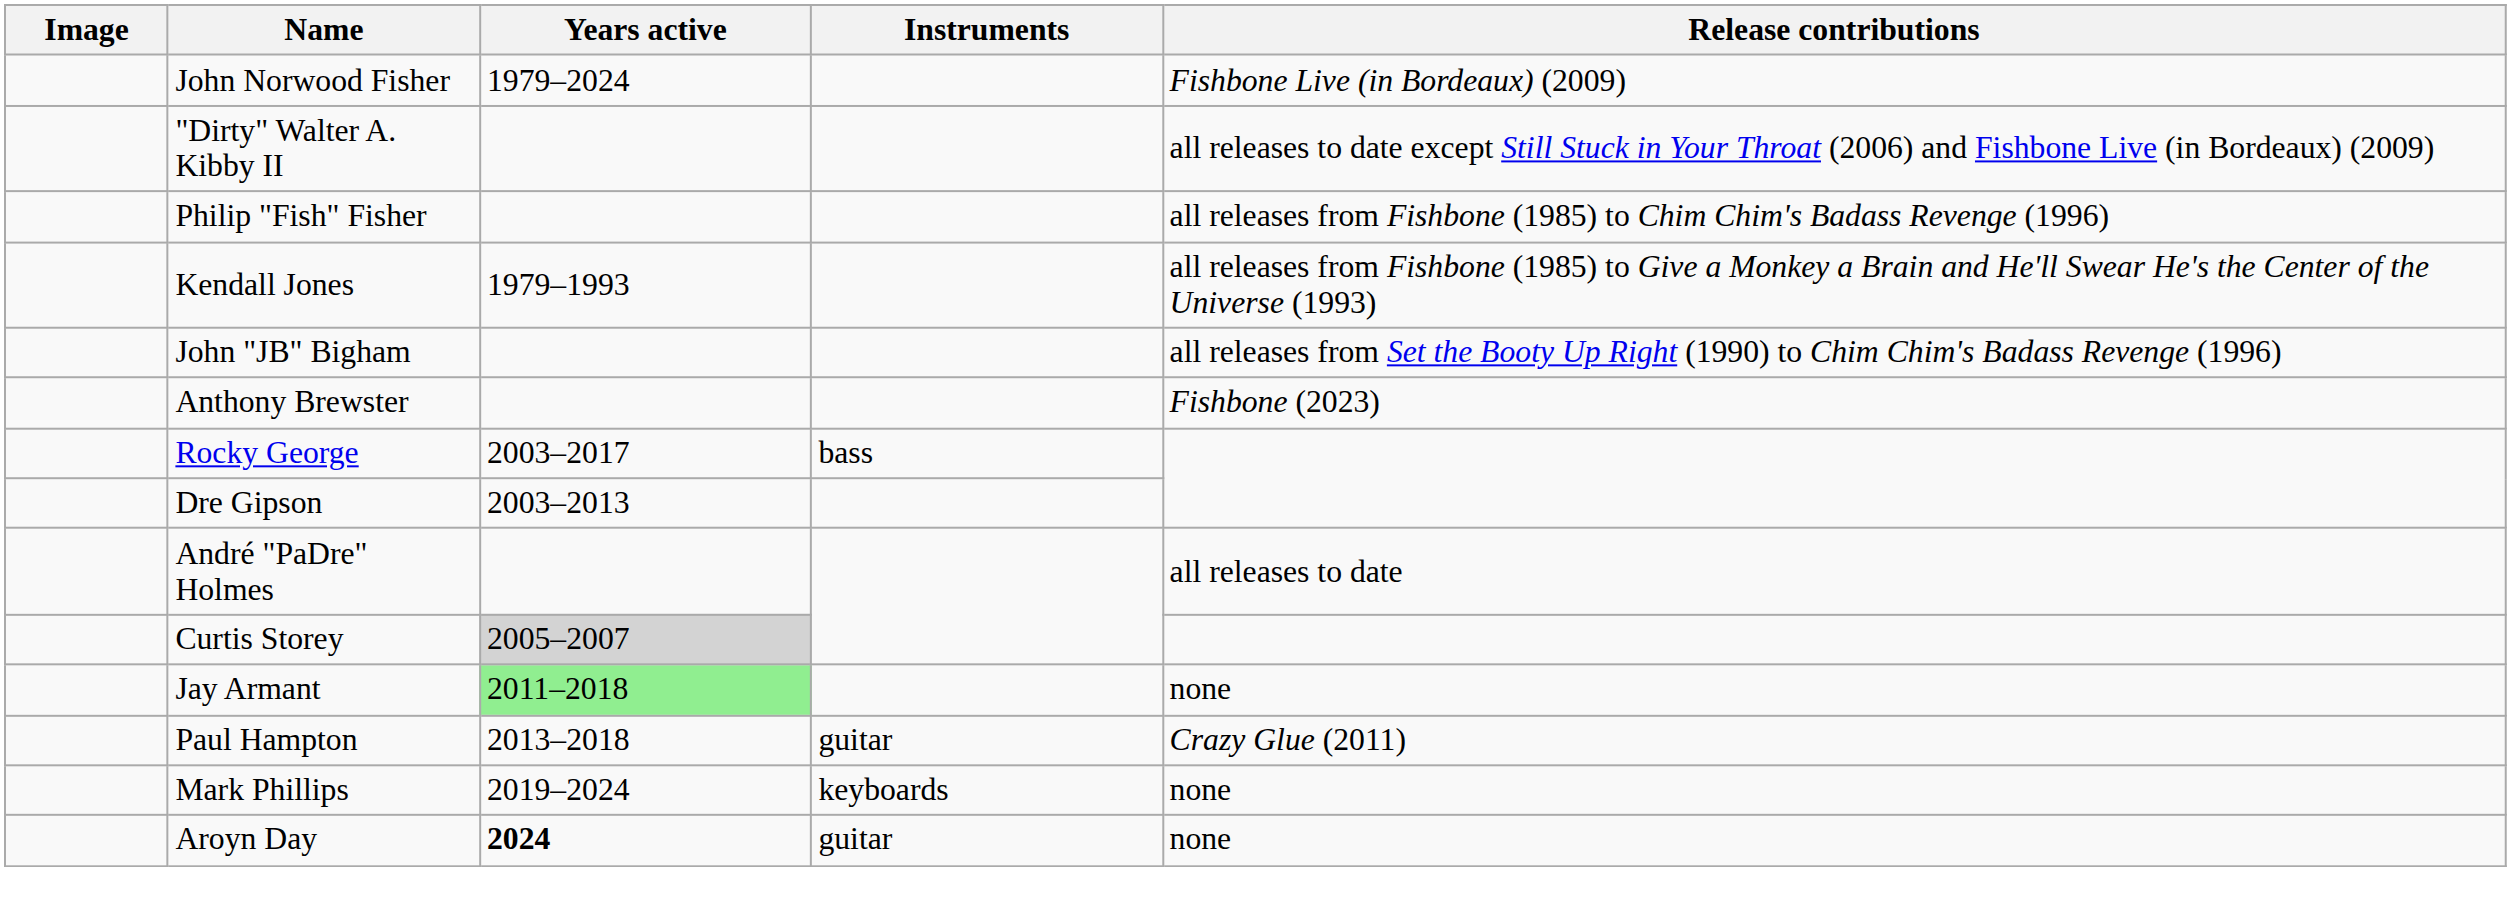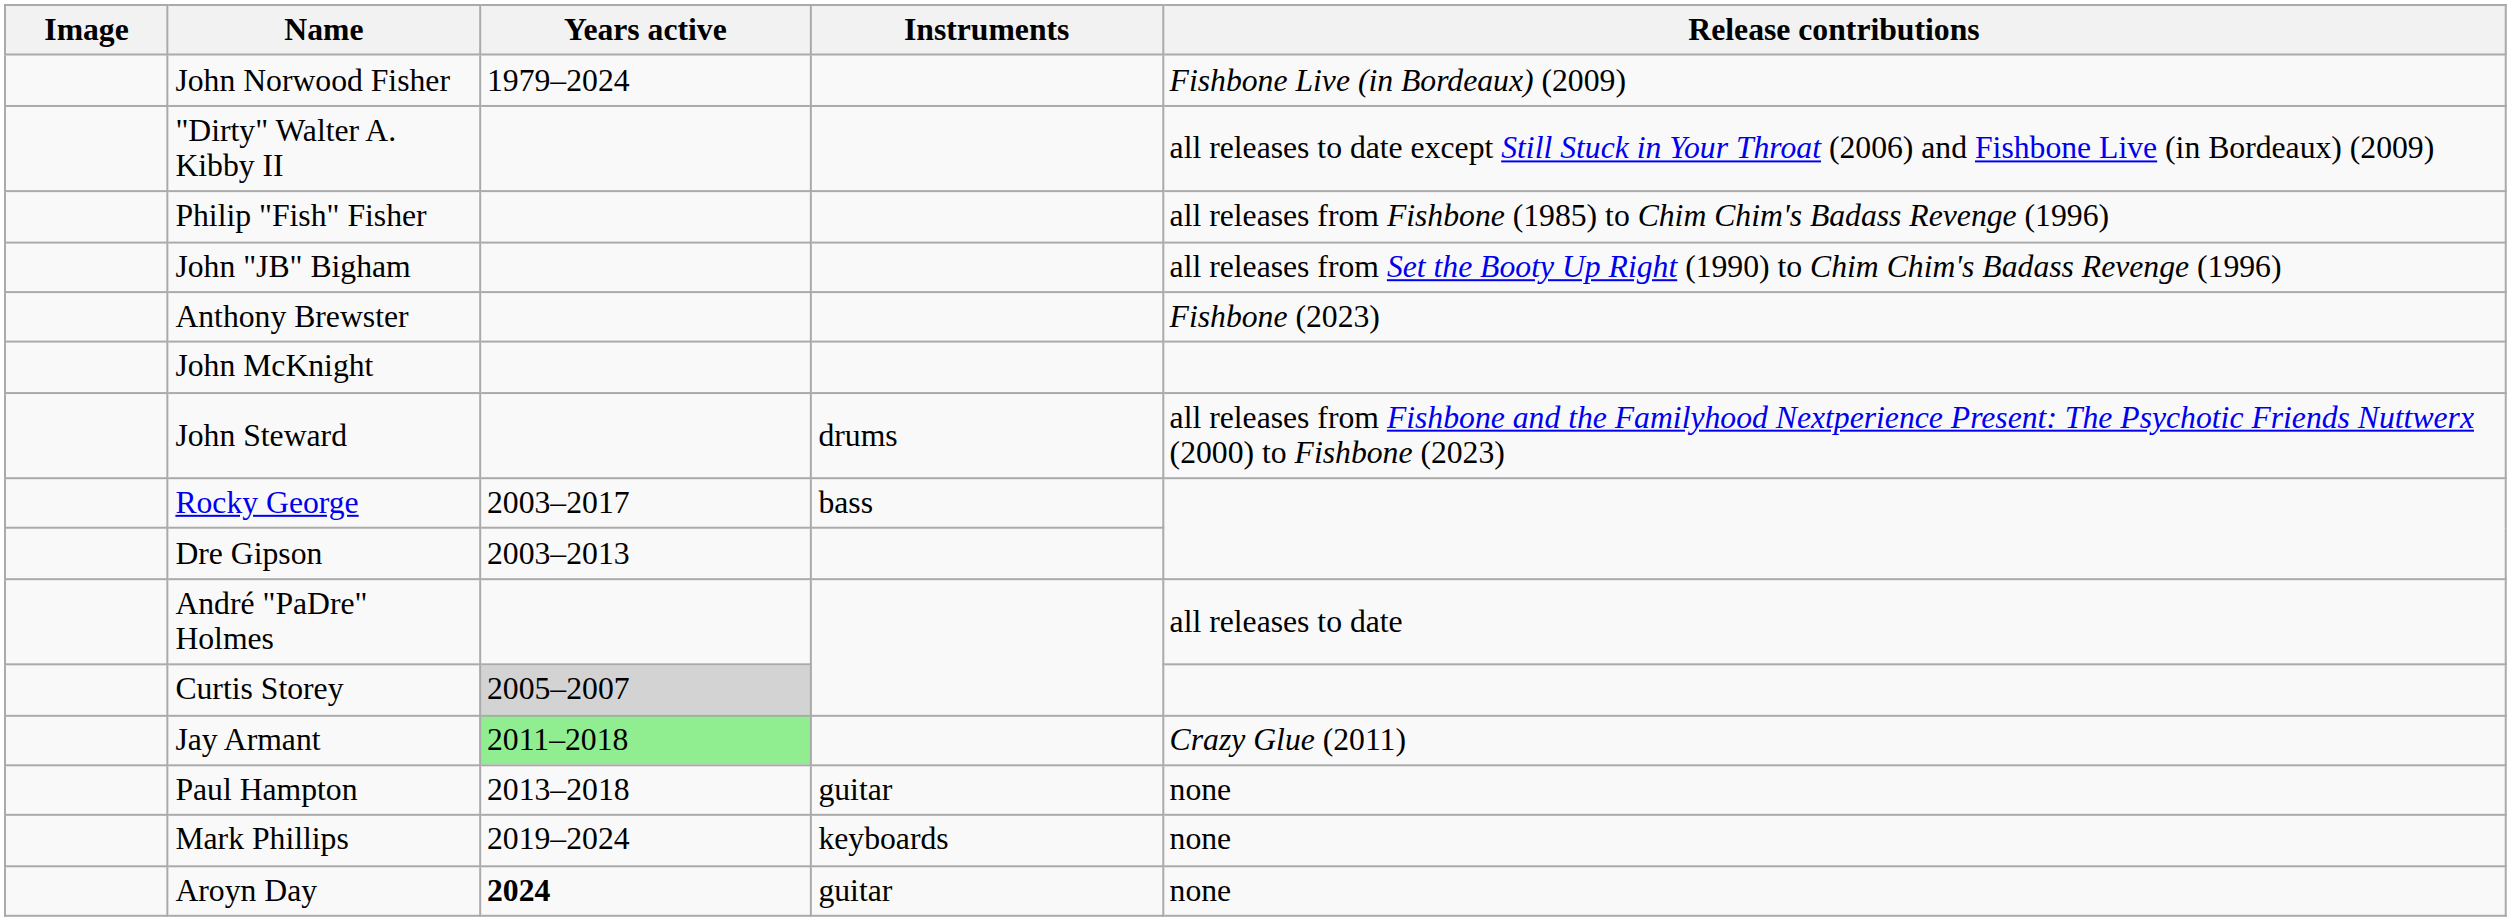 <table class="wikitable" width="100%" border="1">
 <tr>
 <th width="75">Image</th>
 <th width="150">Name</th>
 <th width="160">Years active</th>
 <th width="170">Instruments</th>
 <th>Release contributions</th>
 </tr>
 <tr>
 <td></td>
 <td>John Norwood Fisher</td>
 <td>1979–2024</td>
 <td></td>
 <td><em>Fishbone Live (in Bordeaux)</em> (2009)</td>
 </tr>
 <tr>
 <td></td>
 <td>"Dirty" Walter A. Kibby II</td>
 <td></td>
 <td></td>
 <td>all releases to date except <em><a href='#'>Still Stuck in Your Throat</a></em> (2006) and <a href='#'>Fishbone Live</a> (in Bordeaux) (2009)</td>
 </tr>
 <tr>
 <td></td>
 <td>Philip "Fish" Fisher</td>
 <td></td>
 <td></td>
 <td>all releases from <em>Fishbone</em> (1985) to <em>Chim Chim's Badass Revenge</em> (1996)</td>
 </tr>
 <tr>
 <td></td>
-<td>Kendall Jones</td>
-<td>1979–1993 </td>
-<td></td>
-<td>all releases from <em>Fishbone</em> (1985) to <em>Give a Monkey a Brain and He'll Swear He's the Center of the Universe</em> (1993)</td>
-</tr>
-<tr>
-<td></td>
 <td>John "JB" Bigham</td>
 <td></td>
 <td></td>
 <td>all releases from <em><a href='#'>Set the Booty Up Right</a></em> (1990) to <em>Chim Chim's Badass Revenge</em> (1996)</td>
 </tr>
 <tr>
 <td></td>
 <td>Anthony Brewster</td>
 <td></td>
 <td></td>
 <td><em>Fishbone</em> (2023)</td>
+</tr>
+<tr>
+<td></td>
+<td>John McKnight</td>
+<td></td>
+<td></td>
+<td></td>
+</tr>
+<tr>
+<td></td>
+<td>John Steward</td>
+<td></td>
+<td>drums</td>
+<td>all releases from <em><a href='#'>Fishbone and the Familyhood Nextperience Present: The Psychotic Friends Nuttwerx</a></em> (2000) to <em>Fishbone</em> (2023)</td>
 </tr>
 <tr>
 <td></td>
 <td><a href='#'>Rocky George</a></td>
 <td>2003–2017</td>
 <td>bass</td>
 <td rowspan="2"></td>
 </tr>
 <tr>
 <td></td>
 <td>Dre Gipson</td>
 <td>2003–2013</td>
 <td></td>
 </tr>
 <tr>
 <td></td>
 <td>André "PaDre" Holmes</td>
 <td></td>
 <td rowspan="2"></td>
 <td {{flatlist>all releases to date</td>
 </tr>
 <tr>
 <td></td>
 <td>Curtis Storey</td>
 <td style="background: lightgrey;">2005–2007 </td>
 <td></td>
 </tr>
 <tr>
 <td></td>
 <td>Jay Armant</td>
 <td style="background: lightgreen;">2011–2018</td>
 <td></td>
-<td>none</td>
+<td><em>Crazy Glue</em> (2011)</td>
 </tr>
 <tr>
 <td></td>
 <td>Paul Hampton</td>
 <td>2013–2018</td>
 <td>guitar</td>
-<td><em>Crazy Glue</em> (2011)</td>
+<td>none</td>
 </tr>
 <tr>
 <td></td>
 <td>Mark Phillips</td>
 <td>2019–2024</td>
 <td>keyboards</td>
 <td>none</td>
 </tr>
 <tr>
 <td></td>
 <td>Aroyn Day</td>
 <td><strong>2024</strong></td>
 <td>guitar</td>
 <td>none</td>
 </tr>
 </table>
